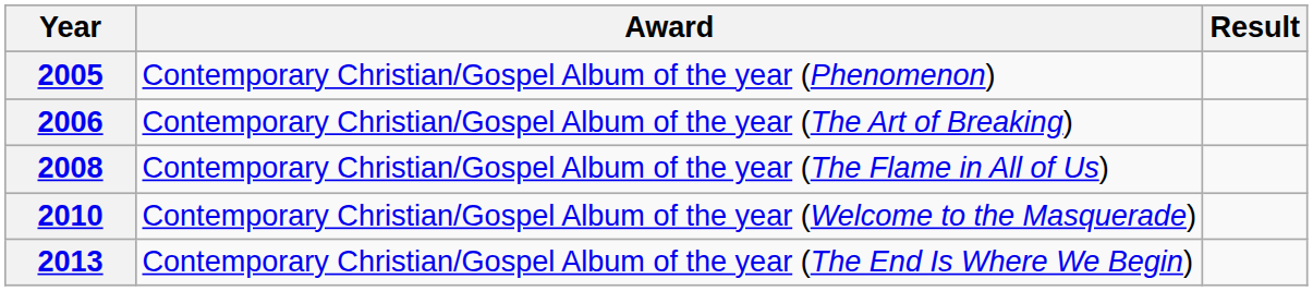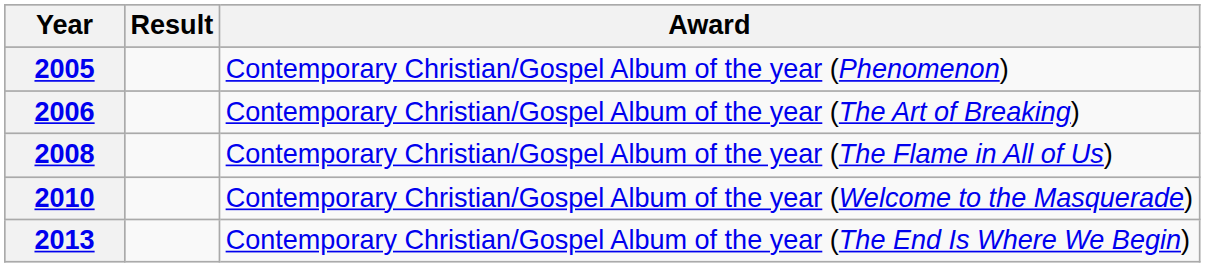 <table class="wikitable">
 <tr>
 <th style="width:10%;">Year</th>
+<th>Result</th>
 <th>Award</th>
-<th>Result</th>
 </tr>
 <tr>
 <th><a href='#'>2005</a></th>
+<td></td>
 <td><a href='#'>Contemporary Christian/Gospel Album of the year</a> (<em><a href='#'>Phenomenon</a></em>)</td>
-<td></td>
 </tr>
 <tr>
 <th><a href='#'>2006</a></th>
+<td></td>
 <td><a href='#'>Contemporary Christian/Gospel Album of the year</a> (<em><a href='#'>The Art of Breaking</a></em>)</td>
-<td></td>
 </tr>
 <tr>
 <th><a href='#'>2008</a></th>
+<td></td>
 <td><a href='#'>Contemporary Christian/Gospel Album of the year</a> (<em><a href='#'>The Flame in All of Us</a></em>)</td>
-<td></td>
 </tr>
 <tr>
 <th><a href='#'>2010</a></th>
+<td></td>
 <td><a href='#'>Contemporary Christian/Gospel Album of the year</a> (<em><a href='#'>Welcome to the Masquerade</a></em>)</td>
-<td></td>
 </tr>
 <tr>
 <th><a href='#'>2013</a></th>
+<td></td>
 <td><a href='#'>Contemporary Christian/Gospel Album of the year</a> (<em><a href='#'>The End Is Where We Begin</a></em>)</td>
-<td></td>
 </tr>
 </table>
